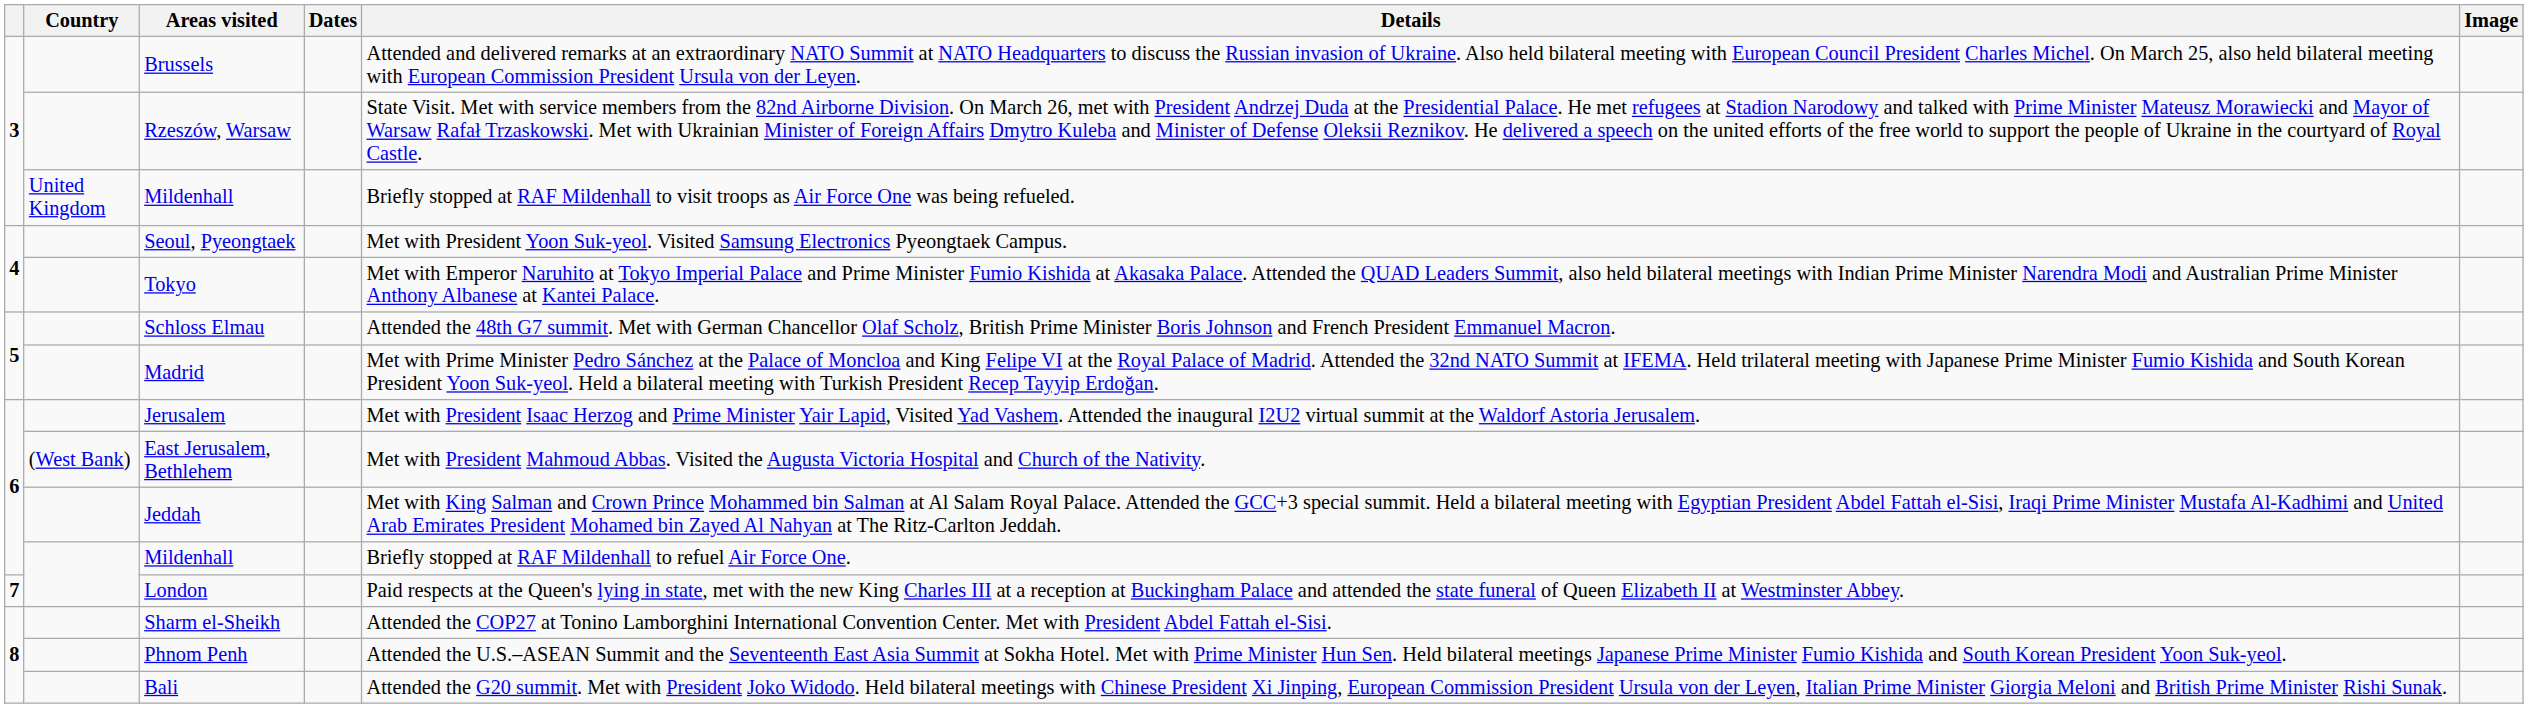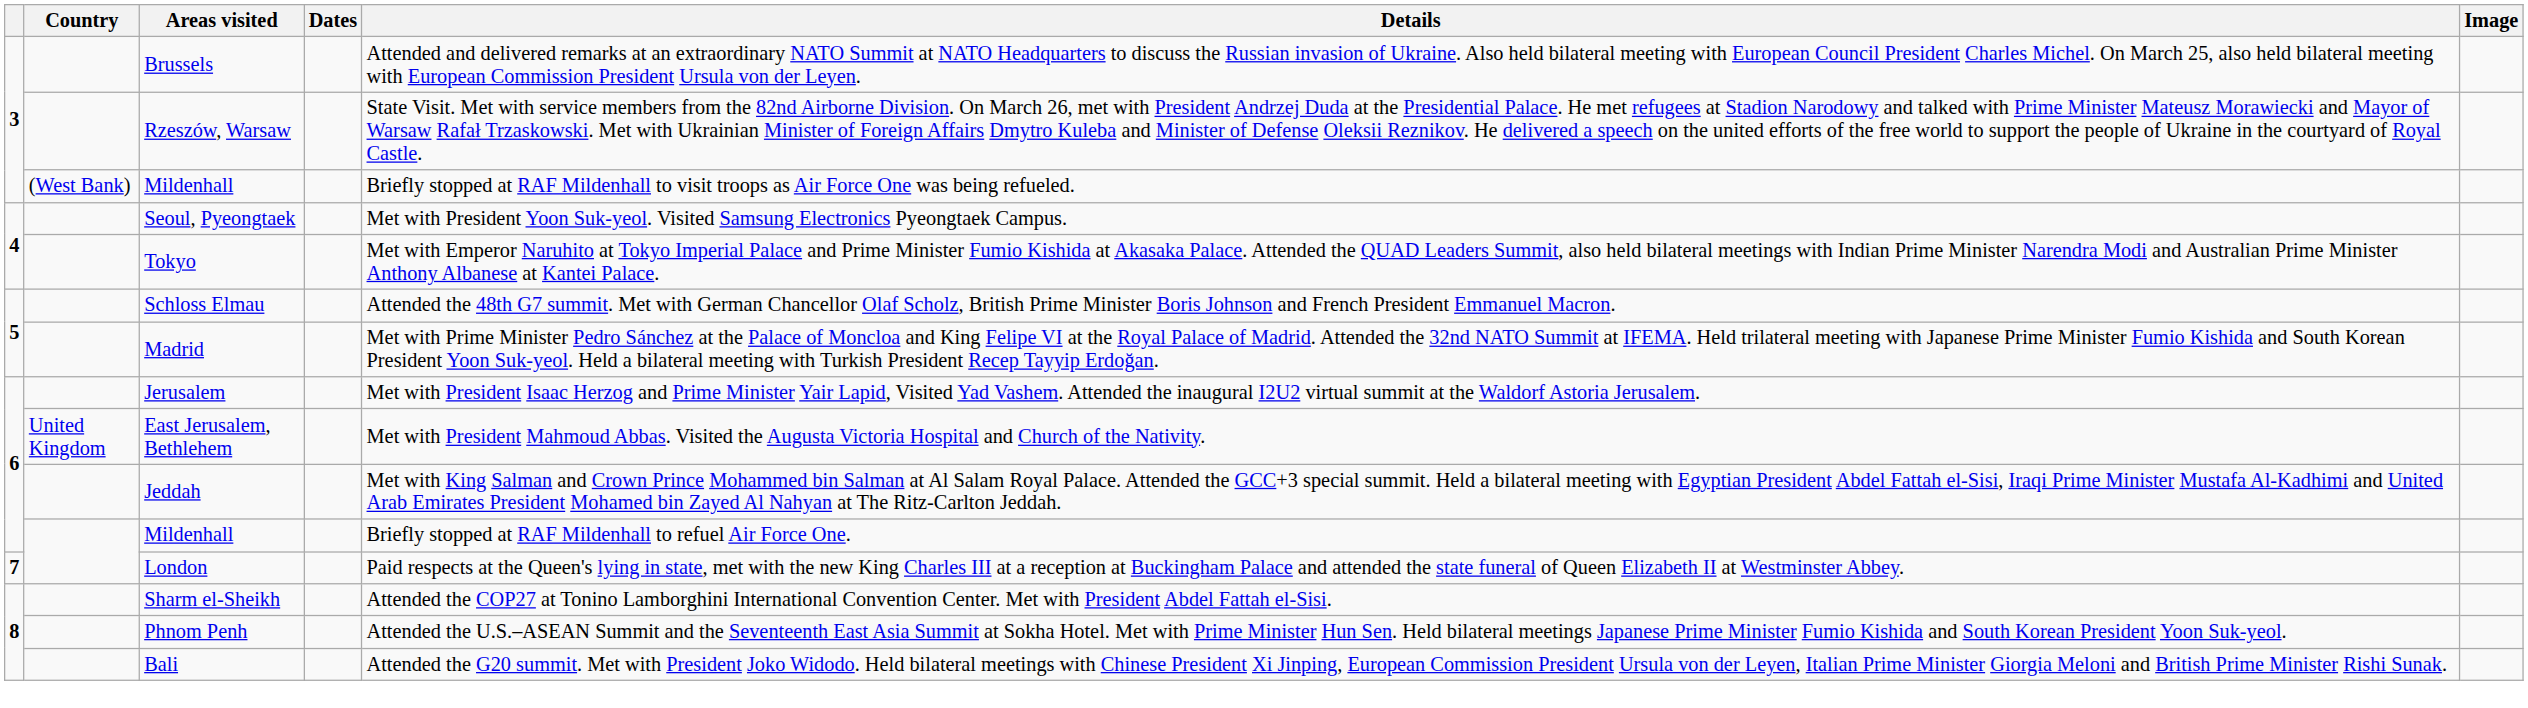 <table class="wikitable sortable" style="margin: 1em auto 1em auto">
 <tr>
 <th></th>
 <th>Country</th>
 <th>Areas visited</th>
 <th>Dates</th>
 <th class="unsortable">Details</th>
 <th class="unsortable">Image</th>
 </tr>
 <tr>
 <td rowspan="3"><strong>3</strong></td>
 <td></td>
 <td><a href='#'>Brussels</a></td>
 <td></td>
 <td>Attended and delivered remarks at an extraordinary <a href='#'>NATO Summit</a> at <a href='#'>NATO Headquarters</a> to discuss the <a href='#'>Russian invasion of Ukraine</a>. Also held bilateral meeting with <a href='#'>European Council President</a> <a href='#'>Charles Michel</a>. On March 25, also held bilateral meeting with <a href='#'>European Commission President</a> <a href='#'>Ursula von der Leyen</a>.</td>
 <td></td>
 </tr>
 <tr>
 <td></td>
 <td><a href='#'>Rzeszów</a>, <a href='#'>Warsaw</a></td>
 <td></td>
 <td>State Visit. Met with service members from the <a href='#'>82nd Airborne Division</a>. On March 26, met with <a href='#'>President</a> <a href='#'>Andrzej Duda</a> at the <a href='#'>Presidential Palace</a>. He met <a href='#'>refugees</a> at <a href='#'>Stadion Narodowy</a> and talked with <a href='#'>Prime Minister</a> <a href='#'>Mateusz Morawiecki</a> and <a href='#'>Mayor of Warsaw</a> <a href='#'>Rafał Trzaskowski</a>. Met with Ukrainian <a href='#'>Minister of Foreign Affairs</a> <a href='#'>Dmytro Kuleba</a> and <a href='#'>Minister of Defense</a> <a href='#'>Oleksii Reznikov</a>. He <a href='#'>delivered a speech</a> on the united efforts of the free world to support the people of Ukraine in the courtyard of <a href='#'>Royal Castle</a>.</td>
 <td></td>
 </tr>
 <tr>
-<td> <a href='#'>United Kingdom</a></td>
+<td> (<a href='#'>West Bank</a>)</td>
 <td><a href='#'>Mildenhall</a></td>
 <td></td>
 <td>Briefly stopped at <a href='#'>RAF Mildenhall</a> to visit troops as <a href='#'>Air Force One</a> was being refueled.</td>
 <td></td>
 </tr>
 <tr>
 <td rowspan="2"><strong>4</strong></td>
 <td></td>
 <td><a href='#'>Seoul</a>, <a href='#'>Pyeongtaek</a></td>
 <td></td>
 <td>Met with President <a href='#'>Yoon Suk-yeol</a>. Visited <a href='#'>Samsung Electronics</a> Pyeongtaek Campus.</td>
 <td></td>
 </tr>
 <tr>
 <td></td>
 <td><a href='#'>Tokyo</a></td>
 <td></td>
 <td>Met with Emperor <a href='#'>Naruhito</a> at <a href='#'>Tokyo Imperial Palace</a> and Prime Minister <a href='#'>Fumio Kishida</a> at <a href='#'>Akasaka Palace</a>. Attended the <a href='#'>QUAD Leaders Summit</a>, also held bilateral meetings with Indian Prime Minister <a href='#'>Narendra Modi</a> and Australian Prime Minister <a href='#'>Anthony Albanese</a> at <a href='#'>Kantei Palace</a>.</td>
 <td></td>
 </tr>
 <tr>
 <td rowspan="2"><strong>5</strong></td>
 <td></td>
 <td><a href='#'>Schloss Elmau</a></td>
 <td></td>
 <td>Attended the <a href='#'>48th G7 summit</a>. Met with German Chancellor <a href='#'>Olaf Scholz</a>, British Prime Minister <a href='#'>Boris Johnson</a> and French President <a href='#'>Emmanuel Macron</a>.</td>
 <td></td>
 </tr>
 <tr>
 <td></td>
 <td><a href='#'>Madrid</a></td>
 <td></td>
 <td>Met with Prime Minister <a href='#'>Pedro Sánchez</a> at the <a href='#'>Palace of Moncloa</a> and King <a href='#'>Felipe VI</a> at the <a href='#'>Royal Palace of Madrid</a>. Attended the <a href='#'>32nd NATO Summit</a> at <a href='#'>IFEMA</a>. Held trilateral meeting with Japanese Prime Minister <a href='#'>Fumio Kishida</a> and South Korean President <a href='#'>Yoon Suk-yeol</a>. Held a bilateral meeting with Turkish President <a href='#'>Recep Tayyip Erdoğan</a>.</td>
 <td></td>
 </tr>
 <tr>
 <td rowspan="4"><strong>6</strong></td>
 <td></td>
 <td><a href='#'>Jerusalem</a></td>
 <td></td>
 <td>Met with <a href='#'>President</a> <a href='#'>Isaac Herzog</a> and <a href='#'>Prime Minister</a> <a href='#'>Yair Lapid</a>, Visited <a href='#'>Yad Vashem</a>. Attended the inaugural <a href='#'>I2U2</a> virtual summit at the <a href='#'>Waldorf Astoria Jerusalem</a>.</td>
 <td></td>
 </tr>
 <tr>
-<td> (<a href='#'>West Bank</a>)</td>
+<td> <a href='#'>United Kingdom</a></td>
 <td><a href='#'>East Jerusalem</a>, <a href='#'>Bethlehem</a></td>
 <td></td>
 <td>Met with <a href='#'>President</a> <a href='#'>Mahmoud Abbas</a>. Visited the <a href='#'>Augusta Victoria Hospital</a> and <a href='#'>Church of the Nativity</a>.</td>
 <td></td>
 </tr>
 <tr>
 <td></td>
 <td><a href='#'>Jeddah</a></td>
 <td></td>
 <td>Met with <a href='#'>King</a> <a href='#'>Salman</a> and <a href='#'>Crown Prince</a> <a href='#'>Mohammed bin Salman</a> at Al Salam Royal Palace. Attended the <a href='#'>GCC</a>+3 special summit. Held a bilateral meeting with <a href='#'>Egyptian President</a> <a href='#'>Abdel Fattah el-Sisi</a>, <a href='#'>Iraqi Prime Minister</a> <a href='#'>Mustafa Al-Kadhimi</a> and <a href='#'>United Arab Emirates President</a> <a href='#'>Mohamed bin Zayed Al Nahyan</a> at The Ritz-Carlton Jeddah.</td>
 <td></td>
 </tr>
 <tr>
 <td rowspan="2"></td>
 <td><a href='#'>Mildenhall</a></td>
 <td></td>
 <td>Briefly stopped at <a href='#'>RAF Mildenhall</a> to refuel <a href='#'>Air Force One</a>.</td>
 <td></td>
 </tr>
 <tr>
 <td><strong>7</strong></td>
 <td><a href='#'>London</a></td>
 <td></td>
 <td>Paid respects at the Queen's <a href='#'>lying in state</a>, met with the new King <a href='#'>Charles III</a> at a reception at <a href='#'>Buckingham Palace</a> and attended the <a href='#'>state funeral</a> of Queen <a href='#'>Elizabeth II</a> at <a href='#'>Westminster Abbey</a>.</td>
 <td></td>
 </tr>
 <tr>
 <td rowspan="3"><strong>8</strong></td>
 <td></td>
 <td><a href='#'>Sharm el-Sheikh</a></td>
 <td></td>
 <td>Attended the <a href='#'>COP27</a> at Tonino Lamborghini International Convention Center. Met with <a href='#'>President</a> <a href='#'>Abdel Fattah el-Sisi</a>.</td>
 <td></td>
 </tr>
 <tr>
 <td></td>
 <td><a href='#'>Phnom Penh</a></td>
 <td></td>
 <td>Attended the U.S.–ASEAN Summit and the <a href='#'>Seventeenth East Asia Summit</a> at Sokha Hotel. Met with <a href='#'>Prime Minister</a> <a href='#'>Hun Sen</a>. Held bilateral meetings <a href='#'>Japanese Prime Minister</a> <a href='#'>Fumio Kishida</a> and <a href='#'>South Korean President</a> <a href='#'>Yoon Suk-yeol</a>.</td>
 <td></td>
 </tr>
 <tr>
 <td></td>
 <td><a href='#'>Bali</a></td>
 <td></td>
 <td>Attended the <a href='#'>G20 summit</a>. Met with <a href='#'>President</a> <a href='#'>Joko Widodo</a>. Held bilateral meetings with <a href='#'>Chinese President</a> <a href='#'>Xi Jinping</a>, <a href='#'>European Commission President</a> <a href='#'>Ursula von der Leyen</a>, <a href='#'>Italian Prime Minister</a> <a href='#'>Giorgia Meloni</a> and  <a href='#'>British Prime Minister</a> <a href='#'>Rishi Sunak</a>.</td>
 <td></td>
 </tr>
 </table>
